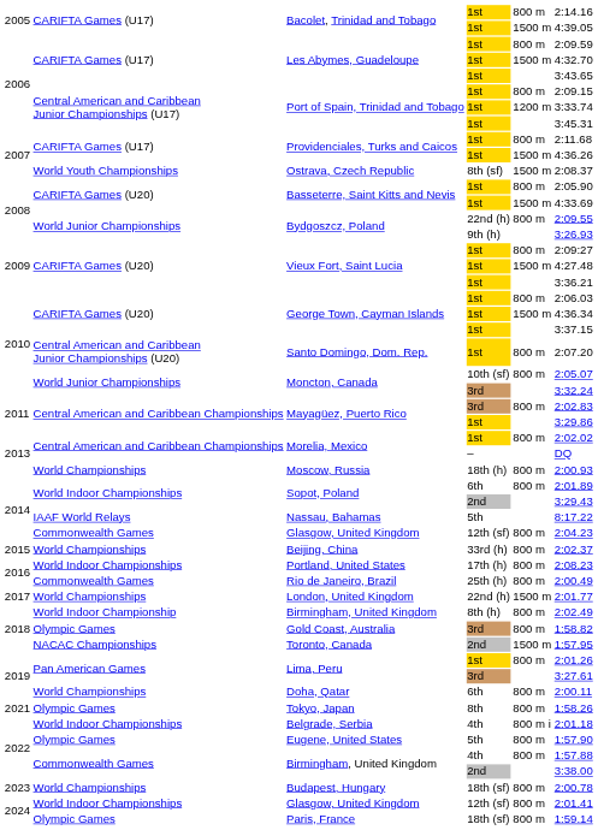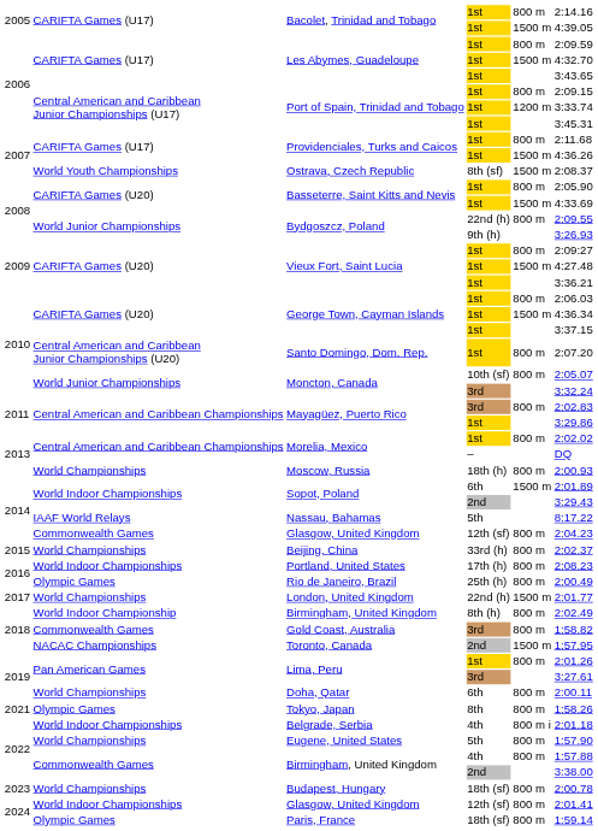 <table>
 <tr>
 <td rowspan=2>2005</td>
 <td rowspan=2><a href='#'>CARIFTA Games</a> (U17)</td>
 <td rowspan=2><a href='#'>Bacolet</a>, <a href='#'>Trinidad and Tobago</a></td>
 <td bgcolor=gold>1st</td>
 <td>800 m</td>
 <td>2:14.16</td>
 </tr>
 <tr>
 <td bgcolor=gold>1st</td>
 <td>1500 m</td>
 <td>4:39.05</td>
 </tr>
 <tr>
 <td rowspan=6>2006</td>
 <td rowspan=3><a href='#'>CARIFTA Games</a> (U17)</td>
 <td rowspan=3><a href='#'>Les Abymes, Guadeloupe</a></td>
 <td bgcolor=gold>1st</td>
 <td>800 m</td>
 <td>2:09.59</td>
 </tr>
 <tr>
 <td bgcolor=gold>1st</td>
 <td>1500 m</td>
 <td>4:32.70</td>
 </tr>
 <tr>
 <td bgcolor=gold>1st</td>
 <td></td>
 <td>3:43.65</td>
 </tr>
 <tr>
 <td rowspan=3><a href='#'>Central American and Caribbean<br>Junior Championships</a> (U17)</td>
 <td rowspan=3><a href='#'>Port of Spain, Trinidad and Tobago</a></td>
 <td bgcolor=gold>1st</td>
 <td>800 m</td>
 <td>2:09.15</td>
 </tr>
 <tr>
 <td bgcolor=gold>1st</td>
 <td>1200 m</td>
 <td>3:33.74</td>
 </tr>
 <tr>
 <td bgcolor=gold>1st</td>
 <td></td>
 <td>3:45.31</td>
 </tr>
 <tr>
 <td rowspan=3>2007</td>
 <td rowspan=2><a href='#'>CARIFTA Games</a> (U17)</td>
 <td rowspan=2><a href='#'>Providenciales, Turks and Caicos</a></td>
 <td bgcolor=gold>1st</td>
 <td>800 m</td>
 <td>2:11.68</td>
 </tr>
 <tr>
 <td bgcolor=gold>1st</td>
 <td>1500 m</td>
 <td>4:36.26</td>
 </tr>
 <tr>
 <td><a href='#'>World Youth Championships</a></td>
 <td><a href='#'>Ostrava, Czech Republic</a></td>
 <td>8th (sf)</td>
 <td>1500 m</td>
 <td>2:08.37</td>
 </tr>
 <tr>
 <td rowspan=4>2008</td>
 <td rowspan=2><a href='#'>CARIFTA Games</a> (U20)</td>
 <td rowspan=2><a href='#'>Basseterre, Saint Kitts and Nevis</a></td>
 <td bgcolor=gold>1st</td>
 <td>800 m</td>
 <td>2:05.90</td>
 </tr>
 <tr>
 <td bgcolor=gold>1st</td>
 <td>1500 m</td>
 <td>4:33.69</td>
 </tr>
 <tr>
 <td rowspan=2><a href='#'>World Junior Championships</a></td>
 <td rowspan=2><a href='#'>Bydgoszcz, Poland</a></td>
 <td>22nd (h)</td>
 <td>800 m</td>
 <td><a href='#'>2:09.55</a></td>
 </tr>
 <tr>
 <td>9th (h)</td>
 <td></td>
 <td><a href='#'>3:26.93</a></td>
 </tr>
 <tr>
 <td rowspan=3>2009</td>
 <td rowspan=3><a href='#'>CARIFTA Games</a> (U20)</td>
 <td rowspan=3><a href='#'>Vieux Fort, Saint Lucia</a></td>
 <td bgcolor=gold>1st</td>
 <td>800 m</td>
 <td>2:09:27</td>
 </tr>
 <tr>
 <td bgcolor=gold>1st</td>
 <td>1500 m</td>
 <td>4:27.48</td>
 </tr>
 <tr>
 <td bgcolor=gold>1st</td>
 <td></td>
 <td>3:36.21</td>
 </tr>
 <tr>
 <td rowspan=6>2010</td>
 <td rowspan=3><a href='#'>CARIFTA Games</a> (U20)</td>
 <td rowspan=3><a href='#'>George Town, Cayman Islands</a></td>
 <td bgcolor=gold>1st</td>
 <td>800 m</td>
 <td>2:06.03</td>
 </tr>
 <tr>
 <td bgcolor=gold>1st</td>
 <td>1500 m</td>
 <td>4:36.34</td>
 </tr>
 <tr>
 <td bgcolor=gold>1st</td>
 <td></td>
 <td>3:37.15</td>
 </tr>
 <tr>
 <td><a href='#'>Central American and Caribbean<br>Junior Championships</a> (U20)</td>
 <td><a href='#'>Santo Domingo, Dom. Rep.</a></td>
 <td bgcolor=gold>1st</td>
 <td>800 m</td>
 <td>2:07.20</td>
 </tr>
 <tr>
 <td rowspan=2><a href='#'>World Junior Championships</a></td>
 <td rowspan=2><a href='#'>Moncton, Canada</a></td>
 <td>10th (sf)</td>
 <td>800 m</td>
 <td><a href='#'>2:05.07</a></td>
 </tr>
 <tr>
 <td bgcolor=cc9966>3rd</td>
 <td></td>
 <td><a href='#'>3:32.24</a></td>
 </tr>
 <tr>
 <td rowspan=2>2011</td>
 <td rowspan=2><a href='#'>Central American and Caribbean Championships</a></td>
 <td rowspan=2><a href='#'>Mayagüez, Puerto Rico</a></td>
 <td bgcolor=cc9966>3rd</td>
 <td>800 m</td>
 <td><a href='#'>2:02.83</a></td>
 </tr>
 <tr>
 <td bgcolor=gold>1st</td>
 <td></td>
 <td><a href='#'>3:29.86</a></td>
 </tr>
 <tr>
 <td rowspan=3>2013</td>
 <td rowspan=2><a href='#'>Central American and Caribbean Championships</a></td>
 <td rowspan=2><a href='#'>Morelia, Mexico</a></td>
 <td bgcolor=gold>1st</td>
 <td>800 m</td>
 <td><a href='#'>2:02.02</a></td>
 </tr>
 <tr>
 <td>–</td>
 <td></td>
 <td><a href='#'>DQ</a></td>
 </tr>
 <tr>
 <td><a href='#'>World Championships</a></td>
 <td><a href='#'>Moscow, Russia</a></td>
 <td>18th (h)</td>
 <td>800 m</td>
 <td><a href='#'>2:00.93</a></td>
 </tr>
 <tr>
 <td rowspan=4>2014</td>
 <td rowspan=2><a href='#'>World Indoor Championships</a></td>
 <td rowspan=2><a href='#'>Sopot, Poland</a></td>
 <td>6th</td>
-<td>800 m</td>
+<td>1500 m</td>
 <td><a href='#'>2:01.89</a></td>
 </tr>
 <tr>
 <td bgcolor=silver>2nd</td>
 <td></td>
 <td><a href='#'>3:29.43</a> </td>
 </tr>
 <tr>
 <td><a href='#'>IAAF World Relays</a></td>
 <td><a href='#'>Nassau, Bahamas</a></td>
 <td>5th</td>
 <td></td>
 <td><a href='#'>8:17.22</a></td>
 </tr>
 <tr>
 <td><a href='#'>Commonwealth Games</a></td>
 <td><a href='#'>Glasgow, United Kingdom</a></td>
 <td>12th (sf)</td>
 <td>800 m</td>
 <td><a href='#'>2:04.23</a></td>
 </tr>
 <tr>
 <td>2015</td>
 <td><a href='#'>World Championships</a></td>
 <td><a href='#'>Beijing, China</a></td>
 <td>33rd (h)</td>
 <td>800 m</td>
 <td><a href='#'>2:02.37</a></td>
 </tr>
 <tr>
 <td rowspan=2>2016</td>
 <td><a href='#'>World Indoor Championships</a></td>
 <td><a href='#'>Portland, United States</a></td>
 <td>17th (h)</td>
 <td>800 m</td>
 <td><a href='#'>2:08.23</a></td>
 </tr>
 <tr>
-<td><a href='#'>Commonwealth Games</a></td>
+<td><a href='#'>Olympic Games</a></td>
 <td><a href='#'>Rio de Janeiro, Brazil</a></td>
 <td>25th (h)</td>
 <td>800 m</td>
 <td><a href='#'>2:00.49</a></td>
 </tr>
 <tr>
 <td>2017</td>
 <td><a href='#'>World Championships</a></td>
 <td><a href='#'>London, United Kingdom</a></td>
 <td>22nd (h)</td>
 <td>1500 m</td>
 <td><a href='#'>2:01.77</a></td>
 </tr>
 <tr>
 <td rowspan=3>2018</td>
 <td><a href='#'>World Indoor Championship</a></td>
 <td><a href='#'>Birmingham, United Kingdom</a></td>
 <td>8th (h)</td>
 <td>800 m</td>
 <td><a href='#'>2:02.49</a></td>
 </tr>
 <tr>
-<td><a href='#'>Olympic Games</a></td>
+<td><a href='#'>Commonwealth Games</a></td>
 <td><a href='#'>Gold Coast, Australia</a></td>
 <td bgcolor=cc9966>3rd</td>
 <td>800 m</td>
 <td><a href='#'>1:58.82</a></td>
 </tr>
 <tr>
 <td><a href='#'>NACAC Championships</a></td>
 <td><a href='#'>Toronto, Canada</a></td>
 <td bgcolor=silver>2nd</td>
 <td>1500 m</td>
 <td><a href='#'>1:57.95</a></td>
 </tr>
 <tr>
 <td rowspan=3>2019</td>
 <td rowspan=2><a href='#'>Pan American Games</a></td>
 <td rowspan=2><a href='#'>Lima, Peru</a></td>
 <td bgcolor=gold>1st</td>
 <td>800 m</td>
 <td><a href='#'>2:01.26</a></td>
 </tr>
 <tr>
 <td bgcolor=cc9966>3rd</td>
 <td></td>
 <td><a href='#'>3:27.61</a></td>
 </tr>
 <tr>
 <td><a href='#'>World Championships</a></td>
 <td><a href='#'>Doha, Qatar</a></td>
 <td>6th</td>
 <td>800 m</td>
 <td><a href='#'>2:00.11</a></td>
 </tr>
 <tr>
 <td>2021</td>
 <td><a href='#'>Olympic Games</a></td>
 <td><a href='#'>Tokyo, Japan</a></td>
 <td>8th</td>
 <td>800 m</td>
 <td><a href='#'>1:58.26</a></td>
 </tr>
 <tr>
 <td rowspan=4>2022</td>
 <td><a href='#'>World Indoor Championships</a></td>
 <td><a href='#'>Belgrade, Serbia</a></td>
 <td>4th</td>
 <td>800 m i</td>
 <td><a href='#'>2:01.18</a></td>
 </tr>
 <tr>
-<td><a href='#'>Olympic Games</a></td>
+<td><a href='#'>World Championships</a></td>
 <td><a href='#'>Eugene, United States</a></td>
 <td>5th</td>
 <td>800 m</td>
 <td><a href='#'>1:57.90</a></td>
 </tr>
 <tr>
 <td rowspan=2><a href='#'>Commonwealth Games</a></td>
 <td rowspan=2><a href='#'>Birmingham</a>, United Kingdom</td>
 <td>4th</td>
 <td>800 m</td>
 <td><a href='#'>1:57.88</a></td>
 </tr>
 <tr>
 <td bgcolor=silver>2nd</td>
 <td></td>
 <td><a href='#'>3:38.00</a></td>
 </tr>
 <tr>
 <td>2023</td>
 <td><a href='#'>World Championships</a></td>
 <td><a href='#'>Budapest, Hungary</a></td>
 <td>18th (sf)</td>
 <td>800 m</td>
 <td><a href='#'>2:00.78</a></td>
 </tr>
 <tr>
 <td rowspan=2>2024</td>
 <td><a href='#'>World Indoor Championships</a></td>
 <td><a href='#'>Glasgow, United Kingdom</a></td>
 <td>12th (sf)</td>
 <td>800 m</td>
 <td><a href='#'>2:01.41</a></td>
 </tr>
 <tr>
 <td><a href='#'>Olympic Games</a></td>
 <td><a href='#'>Paris, France</a></td>
 <td>18th (sf)</td>
 <td>800 m</td>
 <td><a href='#'>1:59.14</a></td>
 </tr>
 </table>
